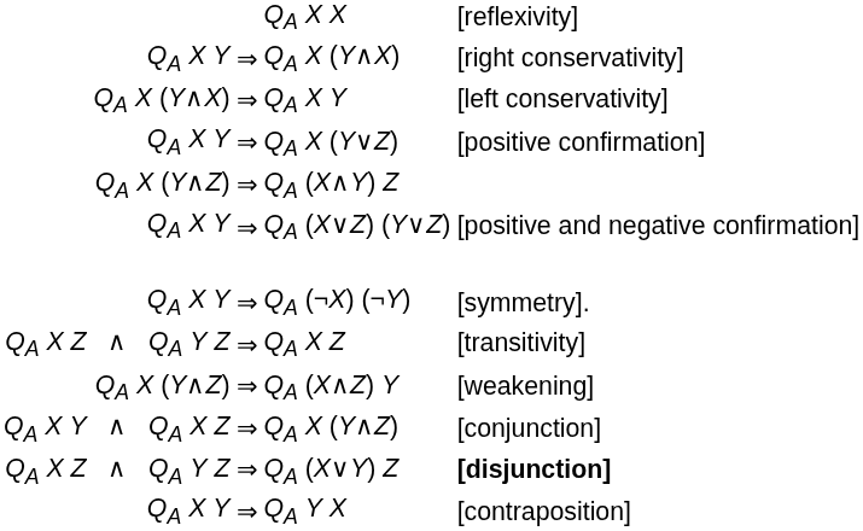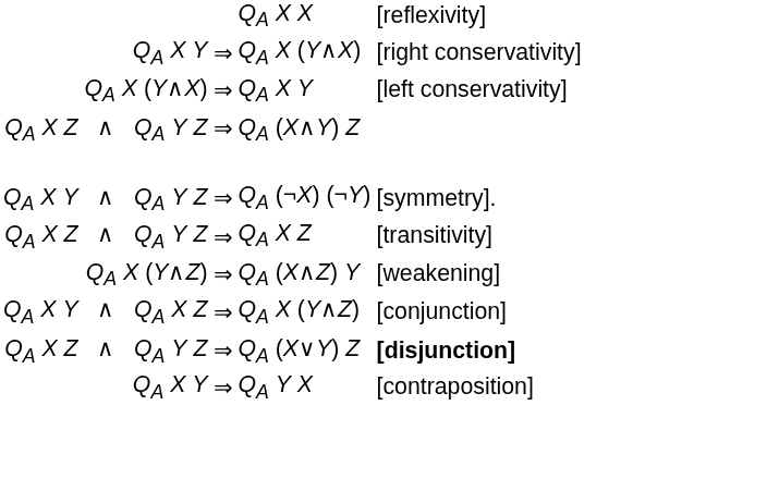 <table>
 <tr>
 <td></td>
 <td></td>
 <td><em>Q</em><sub><em>A</em></sub> <em>X</em> <em>X</em></td>
 <td>[reflexivity]</td>
 </tr>
 <tr>
 <td align="right"><em>Q</em><sub><em>A</em></sub> <em>X</em> <em>Y</em></td>
 <td>⇒</td>
 <td><em>Q</em><sub><em>A</em></sub> <em>X</em> (<em>Y</em>∧<em>X</em>)</td>
 <td>[right conservativity]</td>
 </tr>
 <tr>
 <td align="right"><em>Q</em><sub><em>A</em></sub> <em>X</em> (<em>Y</em>∧<em>X</em>)</td>
 <td>⇒</td>
 <td><em>Q</em><sub><em>A</em></sub> <em>X</em> <em>Y</em></td>
 <td>[left conservativity]</td>
 </tr>
 <tr>
-<td align="right"><em>Q</em><sub><em>A</em></sub> <em>X</em> <em>Y</em></td>
-<td>⇒</td>
-<td><em>Q</em><sub><em>A</em></sub> <em>X</em> (<em>Y</em>∨<em>Z</em>)</td>
-<td>[positive confirmation]</td>
-</tr>
-<tr>
-<td align="right"><em>Q</em><sub><em>A</em></sub> <em>X</em> (<em>Y</em>∧<em>Z</em>)</td>
+<td align="right"><em>Q</em><sub><em>A</em></sub> <em>X</em> <em>Z</em>   ∧   <em>Q</em><sub><em>A</em></sub> <em>Y</em> <em>Z</em></td>
 <td>⇒</td>
 <td><em>Q</em><sub><em>A</em></sub> (<em>X</em>∧<em>Y</em>) <em>Z</em></td>
-</tr>
-<tr>
-<td align="right"><em>Q</em><sub><em>A</em></sub> <em>X</em> <em>Y</em></td>
-<td>⇒</td>
-<td><em>Q</em><sub><em>A</em></sub> (<em>X</em>∨<em>Z</em>) (<em>Y</em>∨<em>Z</em>)</td>
-<td>[positive and negative confirmation]</td>
 </tr>
 <tr>
 <td> </td>
 </tr>
 <tr>
-<td align="right"><em>Q</em><sub><em>A</em></sub> <em>X</em> <em>Y</em></td>
+<td align="right"><em>Q</em><sub><em>A</em></sub> <em>X</em> <em>Y</em>   ∧   <em>Q</em><sub><em>A</em></sub> <em>Y</em> <em>Z</em></td>
 <td>⇒</td>
 <td><em>Q</em><sub><em>A</em></sub> (¬<em>X</em>) (¬<em>Y</em>)</td>
 <td>[symmetry].</td>
 </tr>
 <tr>
 <td align="right"><em>Q</em><sub><em>A</em></sub> <em>X</em> <em>Z</em>   ∧   <em>Q</em><sub><em>A</em></sub> <em>Y</em> <em>Z</em></td>
 <td>⇒</td>
 <td><em>Q</em><sub><em>A</em></sub> <em>X</em> <em>Z</em></td>
 <td>[transitivity]</td>
 </tr>
 <tr>
 <td align="right"><em>Q</em><sub><em>A</em></sub> <em>X</em> (<em>Y</em>∧<em>Z</em>)</td>
 <td>⇒</td>
 <td><em>Q</em><sub><em>A</em></sub> (<em>X</em>∧<em>Z</em>) <em>Y</em></td>
 <td>[weakening]</td>
 </tr>
 <tr>
 <td align="right"><em>Q</em><sub><em>A</em></sub> <em>X</em> <em>Y</em>    ∧     <em>Q</em><sub><em>A</em></sub> <em>X</em> <em>Z</em></td>
 <td>⇒</td>
 <td><em>Q</em><sub><em>A</em></sub> <em>X</em> (<em>Y</em>∧<em>Z</em>)</td>
 <td>[conjunction]</td>
 </tr>
 <tr>
 <td align="right"><em>Q</em><sub><em>A</em></sub> <em>X</em> <em>Z</em>   ∧   <em>Q</em><sub><em>A</em></sub> <em>Y</em> <em>Z</em></td>
 <td>⇒</td>
 <td><em>Q</em><sub><em>A</em></sub> (<em>X</em>∨<em>Y</em>) <em>Z</em></td>
 <td><strong>[disjunction]</strong></td>
 </tr>
 <tr>
 <td align="right"><em>Q</em><sub><em>A</em></sub> <em>X</em> <em>Y</em></td>
 <td>⇒</td>
 <td><em>Q</em><sub><em>A</em></sub> <em>Y</em> <em>X</em></td>
 <td>[contraposition]</td>
 </tr>
 </table>
